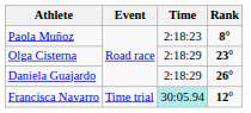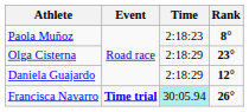 <table class="wikitable" style="font-size:90%">
 <tr>
 <th>Athlete</th>
 <th>Event</th>
 <th>Time</th>
 <th>Rank</th>
 </tr>
 <tr>
 <td><a href='#'>Paola Muñoz</a></td>
 <td align=center rowspan=3><a href='#'>Road race</a></td>
 <td align=center>2:18:23</td>
 <td align=center><strong>8°</strong></td>
 </tr>
 <tr>
 <td><a href='#'>Olga Cisterna</a></td>
 <td align=center>2:18:29</td>
 <td align=center><strong>23°</strong></td>
 </tr>
 <tr>
 <td><a href='#'>Daniela Guajardo</a></td>
 <td align=center>2:18:29</td>
-<td align=center><strong>26°</strong></td>
+<td align=center><strong>12°</strong></td>
 </tr>
 <tr>
 <td><a href='#'>Francisca Navarro</a></td>
-<td><a href='#'>Time trial</a></td>
+<td><strong><a href='#'>Time trial</a></strong></td>
 <td align=center style="background: paleturquoise;">30:05.94</td>
-<td align=center><strong>12°</strong></td>
+<td align=center><strong>26°</strong></td>
 </tr>
 </table>
